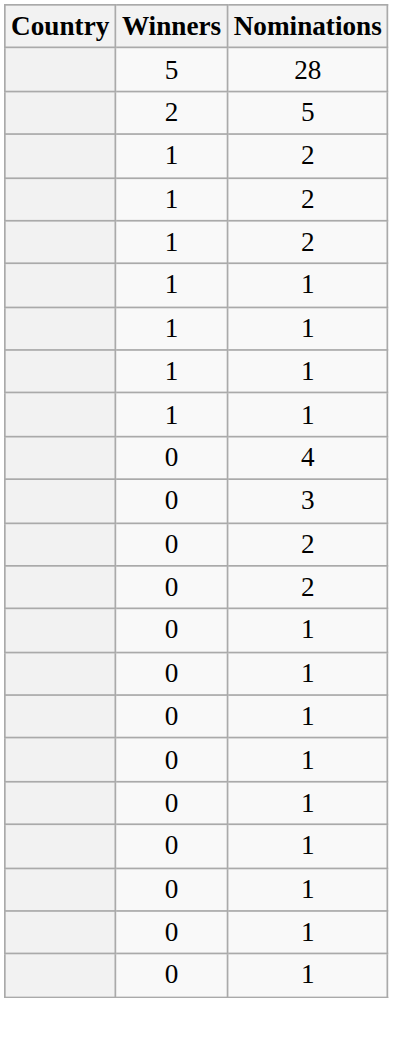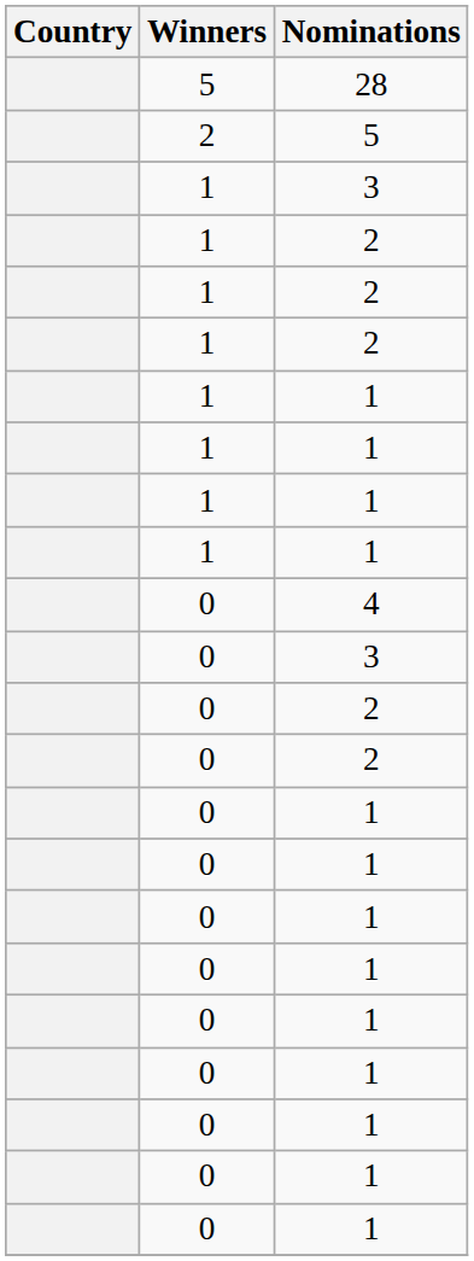 <table class="wikitable plainrowheaders sortable"  style="text-align: center">
 <tr>
 <th scope="col">Country</th>
 <th scope="col">Winners</th>
 <th scope="col">Nominations</th>
 </tr>
 <tr>
 <th scope="row"></th>
 <td>5</td>
 <td>28</td>
 </tr>
 <tr>
 <th scope="row"></th>
 <td>2</td>
 <td>5</td>
+</tr>
+<tr>
+<th scope="row"></th>
+<td>1</td>
+<td>3</td>
 </tr>
 <tr>
 <th scope="row"></th>
 <td>1</td>
 <td>2</td>
 </tr>
 <tr>
 <th scope="row"></th>
 <td>1</td>
 <td>2</td>
 </tr>
 <tr>
 <th scope="row"></th>
 <td>1</td>
 <td>2</td>
 </tr>
 <tr>
 <th scope="row"></th>
 <td>1</td>
 <td>1</td>
 </tr>
 <tr>
 <th scope="row"></th>
 <td>1</td>
 <td>1</td>
 </tr>
 <tr>
 <th scope="row"></th>
 <td>1</td>
 <td>1</td>
 </tr>
 <tr>
 <th scope="row"></th>
 <td>1</td>
 <td>1</td>
 </tr>
 <tr>
 <th scope="row"></th>
 <td>0</td>
 <td>4</td>
 </tr>
 <tr>
 <th scope="row"></th>
 <td>0</td>
 <td>3</td>
 </tr>
 <tr>
 <th scope="row"></th>
 <td>0</td>
 <td>2</td>
 </tr>
 <tr>
 <th scope="row"></th>
 <td>0</td>
 <td>2</td>
 </tr>
 <tr>
 <th scope="row"></th>
 <td>0</td>
 <td>1</td>
 </tr>
 <tr>
 <th scope="row"></th>
 <td>0</td>
 <td>1</td>
 </tr>
 <tr>
 <th scope="row"></th>
 <td>0</td>
 <td>1</td>
 </tr>
 <tr>
 <th scope="row"></th>
 <td>0</td>
 <td>1</td>
 </tr>
 <tr>
 <th scope="row"></th>
 <td>0</td>
 <td>1</td>
 </tr>
 <tr>
 <th scope="row"></th>
 <td>0</td>
 <td>1</td>
 </tr>
 <tr>
 <th scope="row"></th>
 <td>0</td>
 <td>1</td>
 </tr>
 <tr>
 <th scope="row"></th>
 <td>0</td>
 <td>1</td>
 </tr>
 <tr>
 <th scope="row"></th>
 <td>0</td>
 <td>1</td>
 </tr>
 <tr>
 </tr>
 </table>
